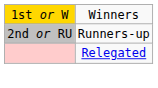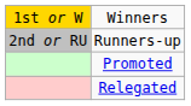 <table class="wikitable" style="text-align:center">
 <tr>
 <td style=background:gold>1st <em>or</em> W</td>
 <td>Winners</td>
 </tr>
 <tr>
 <td style=background:silver>2nd <em>or</em> RU</td>
 <td>Runners-up</td>
 </tr>
 <tr>
+<td style=background:#CCFFCC></td>
+<td><a href='#'>Promoted</a></td>
+</tr>
+<tr>
 <td style=background:#FFCCCC></td>
 <td><a href='#'>Relegated</a></td>
 </tr>
 </table>
